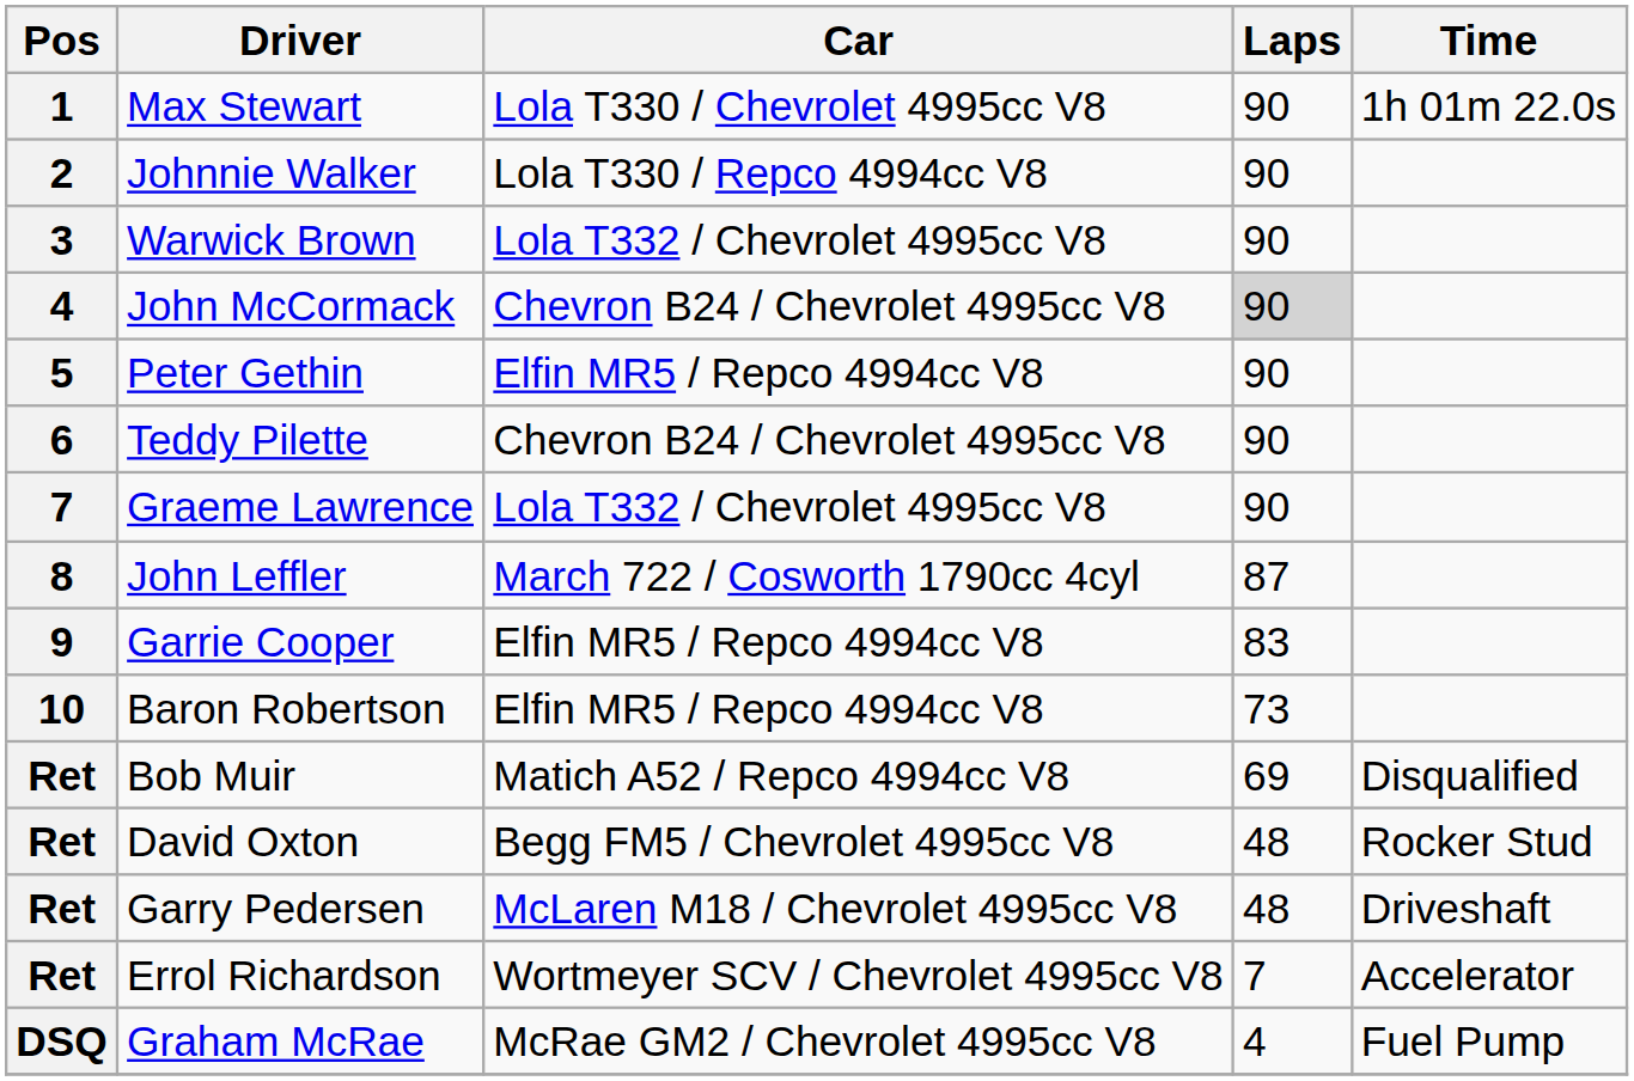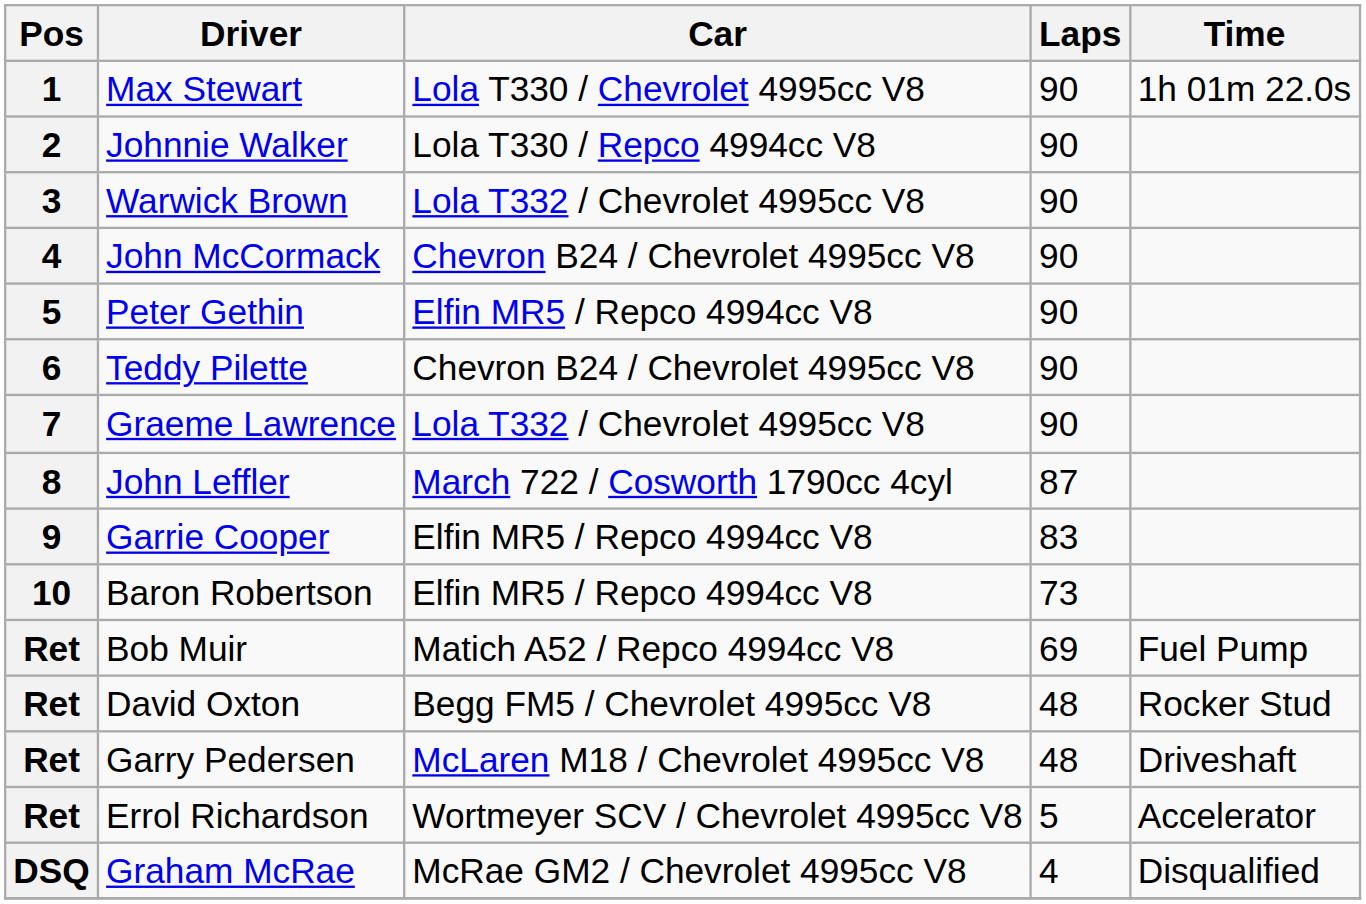 <table class="wikitable" style="font-size: 95%;">
 <tr>
 <th>Pos</th>
 <th>Driver</th>
 <th>Car</th>
 <th>Laps</th>
 <th>Time</th>
 </tr>
 <tr>
 <th>1</th>
 <td> <a href='#'>Max Stewart</a></td>
 <td><a href='#'>Lola</a> T330 / <a href='#'>Chevrolet</a> 4995cc V8</td>
 <td>90</td>
 <td>1h 01m 22.0s</td>
 </tr>
 <tr>
 <th>2</th>
 <td> <a href='#'>Johnnie Walker</a></td>
 <td>Lola T330 / <a href='#'>Repco</a> 4994cc V8</td>
 <td>90</td>
 <td></td>
 </tr>
 <tr>
 <th>3</th>
 <td> <a href='#'>Warwick Brown</a></td>
 <td><a href='#'>Lola T332</a> / Chevrolet 4995cc V8</td>
 <td>90</td>
 <td></td>
 </tr>
 <tr>
 <th>4</th>
 <td> <a href='#'>John McCormack</a></td>
 <td><a href='#'>Chevron</a> B24 / Chevrolet 4995cc V8</td>
-<td style="background: lightgrey;">90</td>
+<td>90</td>
 <td></td>
 </tr>
 <tr>
 <th>5</th>
 <td> <a href='#'>Peter Gethin</a></td>
 <td><a href='#'>Elfin MR5</a> / Repco 4994cc V8</td>
 <td>90</td>
 <td></td>
 </tr>
 <tr>
 <th>6</th>
 <td> <a href='#'>Teddy Pilette</a></td>
 <td>Chevron B24 / Chevrolet 4995cc V8</td>
 <td>90</td>
 <td></td>
 </tr>
 <tr>
 <th>7</th>
 <td> <a href='#'>Graeme Lawrence</a></td>
 <td><a href='#'>Lola T332</a> / Chevrolet 4995cc V8</td>
 <td>90</td>
 <td></td>
 </tr>
 <tr>
 <th>8</th>
 <td> <a href='#'>John Leffler</a></td>
 <td><a href='#'>March</a> 722 / <a href='#'>Cosworth</a> 1790cc 4cyl</td>
 <td>87</td>
 <td></td>
 </tr>
 <tr>
 <th>9</th>
 <td> <a href='#'>Garrie Cooper</a></td>
 <td>Elfin MR5 / Repco 4994cc V8</td>
 <td>83</td>
 <td></td>
 </tr>
 <tr>
 <th>10</th>
 <td> Baron Robertson</td>
 <td>Elfin MR5 / Repco 4994cc V8</td>
 <td>73</td>
 <td></td>
 </tr>
 <tr>
 <th>Ret</th>
 <td> Bob Muir</td>
 <td>Matich A52 / Repco 4994cc V8</td>
 <td>69</td>
-<td>Disqualified</td>
+<td>Fuel Pump</td>
 </tr>
 <tr>
 <th>Ret</th>
 <td> David Oxton</td>
 <td>Begg FM5 / Chevrolet 4995cc V8</td>
 <td>48</td>
 <td>Rocker Stud</td>
 </tr>
 <tr>
 <th>Ret</th>
 <td> Garry Pedersen</td>
 <td><a href='#'>McLaren</a> M18 / Chevrolet 4995cc V8</td>
 <td>48</td>
 <td>Driveshaft</td>
 </tr>
 <tr>
 <th>Ret</th>
 <td> Errol Richardson</td>
 <td>Wortmeyer SCV / Chevrolet 4995cc V8</td>
-<td>7</td>
+<td>5</td>
 <td>Accelerator</td>
 </tr>
 <tr>
 <th>DSQ</th>
 <td> <a href='#'>Graham McRae</a></td>
 <td>McRae GM2 / Chevrolet 4995cc V8</td>
 <td>4</td>
-<td>Fuel Pump</td>
+<td>Disqualified</td>
 </tr>
 <tr>
 </tr>
 </table>
